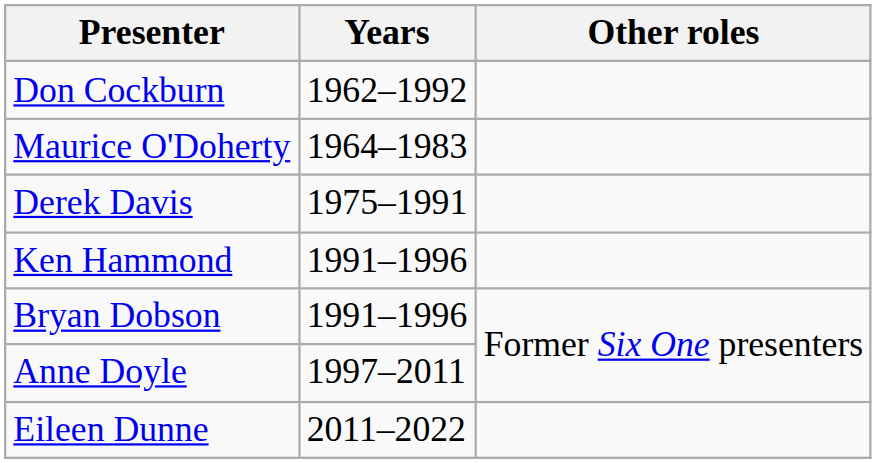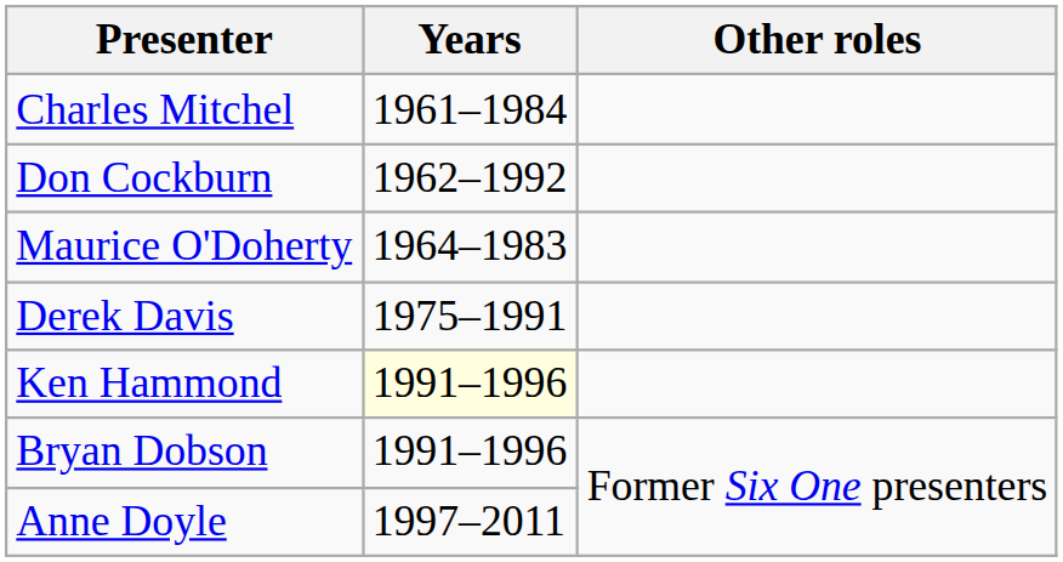 <table class="wikitable">
 <tr>
 <th>Presenter</th>
 <th>Years</th>
 <th>Other roles</th>
+</tr>
+<tr>
+<td><a href='#'>Charles Mitchel</a></td>
+<td>1961–1984</td>
+<td></td>
 </tr>
 <tr>
 <td><a href='#'>Don Cockburn</a></td>
 <td>1962–1992</td>
 <td></td>
 </tr>
 <tr>
 <td><a href='#'>Maurice O'Doherty</a></td>
 <td>1964–1983</td>
 <td></td>
 </tr>
 <tr>
 <td><a href='#'>Derek Davis</a></td>
 <td>1975–1991</td>
 <td></td>
 </tr>
 <tr>
 <td><a href='#'>Ken Hammond</a></td>
-<td>1991–1996</td>
+<td style="background: lightyellow;">1991–1996</td>
 <td></td>
 </tr>
 <tr>
 <td><a href='#'>Bryan Dobson</a></td>
 <td>1991–1996</td>
 <td rowspan=2>Former <em><a href='#'>Six One</a></em> presenters</td>
 </tr>
 <tr>
 <td><a href='#'>Anne Doyle</a></td>
 <td>1997–2011</td>
 </tr>
-<tr>
-<td><a href='#'>Eileen Dunne</a></td>
-<td>2011–2022</td>
-<td></td>
-</tr>
 </table>
